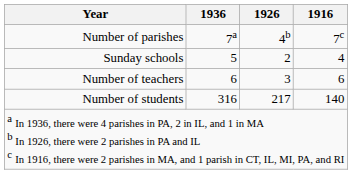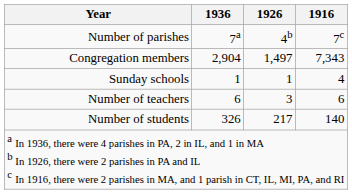 <table class="wikitable floatright" style="text-align: right;">
 <tr>
 <th>Year</th>
 <th>1936</th>
 <th>1926</th>
 <th>1916</th>
 </tr>
 <tr>
 <td>Number of parishes</td>
 <td>7<sup>a</sup></td>
 <td>4<sup>b</sup></td>
 <td>7<sup>c</sup></td>
 </tr>
 <tr>
+<td>Congregation members</td>
+<td>2,904</td>
+<td>1,497</td>
+<td>7,343</td>
+</tr>
+<tr>
 <td>Sunday schools</td>
-<td>5</td>
-<td>2</td>
+<td>1</td>
+<td>1</td>
 <td>4</td>
 </tr>
 <tr>
 <td>Number of teachers</td>
 <td>6</td>
 <td>3</td>
 <td>6</td>
 </tr>
 <tr>
 <td>Number of students</td>
-<td>316</td>
+<td>326</td>
 <td>217</td>
 <td>140</td>
 </tr>
 <tr>
 <td colspan=4 style="text-align: left;"><sup>a</sup> <small>In 1936, there were 4 parishes in PA, 2 in IL, and 1 in MA</small> <br> <sup>b</sup><small> In 1926, there were 2 parishes in PA and IL</small>  <br> <sup>c</sup> <small>In 1916, there were 2 parishes in MA, and 1 parish in CT, IL, MI, PA, and RI</small></td>
 </tr>
 </table>
